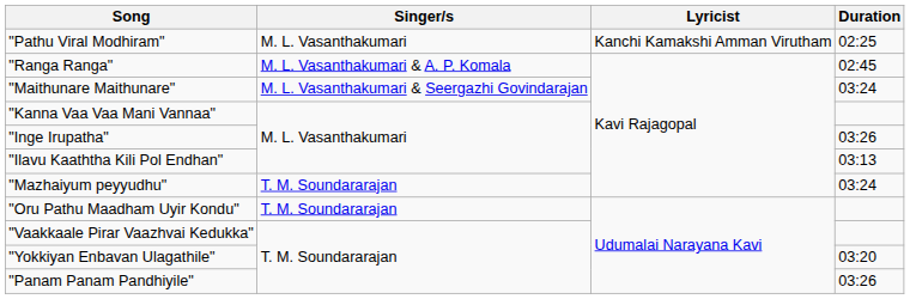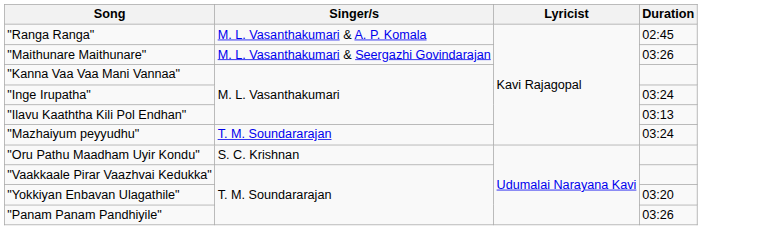 <table class="wikitable">
 <tr>
 <th>Song</th>
 <th>Singer/s</th>
 <th>Lyricist</th>
 <th>Duration</th>
-</tr>
-<tr>
-<td>"Pathu Viral Modhiram"</td>
-<td>M. L. Vasanthakumari</td>
-<td>Kanchi Kamakshi Amman Virutham</td>
-<td>02:25</td>
 </tr>
 <tr>
 <td>"Ranga Ranga"</td>
 <td><a href='#'>M. L. Vasanthakumari</a> & <a href='#'>A. P. Komala</a></td>
 <td rowspan=6>Kavi Rajagopal</td>
 <td>02:45</td>
 </tr>
 <tr>
 <td>"Maithunare Maithunare"</td>
 <td><a href='#'>M. L. Vasanthakumari</a> & <a href='#'>Seergazhi Govindarajan</a></td>
-<td>03:24</td>
+<td>03:26</td>
 </tr>
 <tr>
 <td>"Kanna Vaa Vaa Mani Vannaa"</td>
 <td rowspan=3>M. L. Vasanthakumari</td>
 <td></td>
 </tr>
 <tr>
 <td>"Inge Irupatha"</td>
-<td>03:26</td>
+<td>03:24</td>
 </tr>
 <tr>
 <td>"Ilavu Kaaththa Kili Pol Endhan"</td>
 <td>03:13</td>
 </tr>
 <tr>
 <td>"Mazhaiyum peyyudhu"</td>
 <td><a href='#'>T. M. Soundararajan</a></td>
 <td>03:24</td>
 </tr>
 <tr>
 <td>"Oru Pathu Maadham Uyir Kondu"</td>
-<td><a href='#'>T. M. Soundararajan</a></td>
+<td>S. C. Krishnan</td>
 <td rowspan=4><a href='#'>Udumalai Narayana Kavi</a></td>
 <td></td>
 </tr>
 <tr>
 <td>"Vaakkaale Pirar Vaazhvai Kedukka"</td>
 <td rowspan=3>T. M. Soundararajan</td>
 <td></td>
 </tr>
 <tr>
 <td>"Yokkiyan Enbavan Ulagathile"</td>
 <td>03:20</td>
 </tr>
 <tr>
 <td>"Panam Panam Pandhiyile"</td>
 <td>03:26</td>
 </tr>
 </table>
